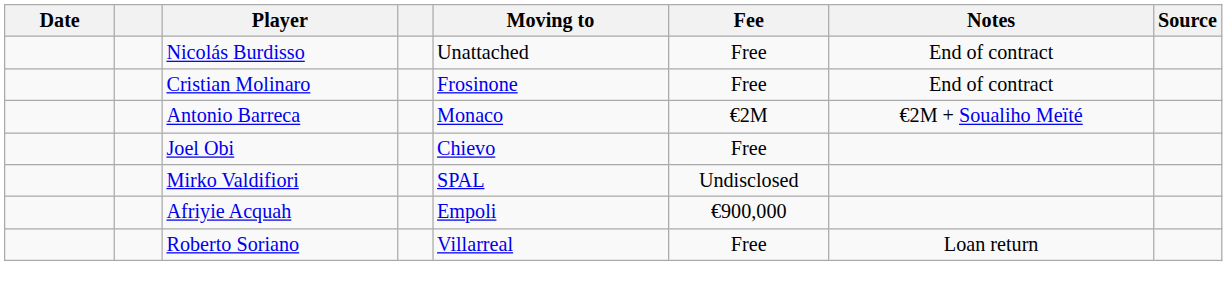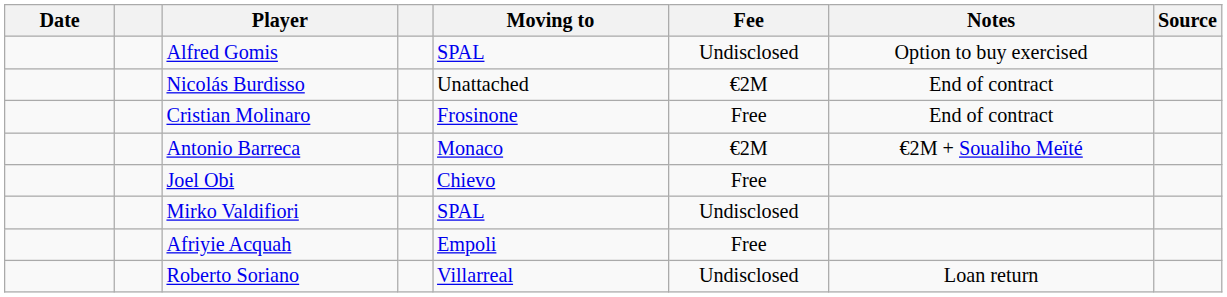 <table class="wikitable sortable">
 <tr>
 <th style="width:80px;">Date</th>
 <th style="width:30px;"></th>
 <th style="width:180px;">Player</th>
 <th style="width:20px;"></th>
 <th style="width:180px;">Moving to</th>
 <th style="width:120px;" class="unsortable">Fee</th>
 <th style="width:250px;" class="unsortable">Notes</th>
 <th style="width:20px;">Source</th>
 </tr>
 <tr>
 <td></td>
 <td align=center></td>
+<td> <a href='#'>Alfred Gomis</a></td>
+<td align=center></td>
+<td> <a href='#'>SPAL</a></td>
+<td align=center>Undisclosed</td>
+<td align=center>Option to buy exercised</td>
+<td></td>
+</tr>
+<tr>
+<td></td>
+<td align=center></td>
 <td> <a href='#'>Nicolás Burdisso</a></td>
 <td align=center></td>
 <td>Unattached</td>
-<td align=center>Free</td>
+<td align=center>€2M</td>
 <td align=center>End of contract</td>
 <td></td>
 </tr>
 <tr>
 <td></td>
 <td align=center></td>
 <td> <a href='#'>Cristian Molinaro</a></td>
 <td align=center></td>
 <td> <a href='#'>Frosinone</a></td>
 <td align=center>Free</td>
 <td align=center>End of contract</td>
 <td></td>
 </tr>
 <tr>
 <td></td>
 <td align=center></td>
 <td> <a href='#'>Antonio Barreca</a></td>
 <td align=center></td>
 <td> <a href='#'>Monaco</a></td>
 <td align=center>€2M</td>
 <td align=center>€2M + <a href='#'>Soualiho Meïté</a></td>
 <td></td>
 </tr>
 <tr>
 <td></td>
 <td align=center></td>
 <td> <a href='#'>Joel Obi</a></td>
 <td align=center></td>
 <td> <a href='#'>Chievo</a></td>
 <td align=center>Free</td>
 <td align=center></td>
 <td></td>
 </tr>
 <tr>
 <td></td>
 <td align=center></td>
 <td> <a href='#'>Mirko Valdifiori</a></td>
 <td align=center></td>
 <td> <a href='#'>SPAL</a></td>
 <td align=center>Undisclosed</td>
 <td align=center></td>
 <td></td>
 </tr>
 <tr>
 <td></td>
 <td align=center></td>
 <td> <a href='#'>Afriyie Acquah</a></td>
 <td align=center></td>
 <td> <a href='#'>Empoli</a></td>
-<td align=center>€900,000</td>
+<td align=center>Free</td>
 <td align=center></td>
 <td></td>
 </tr>
 <tr>
 <td></td>
 <td align=center></td>
 <td> <a href='#'>Roberto Soriano</a></td>
 <td align=center></td>
 <td> <a href='#'>Villarreal</a></td>
-<td align=center>Free</td>
+<td align=center>Undisclosed</td>
 <td align=center>Loan return</td>
 <td></td>
 </tr>
 </table>
